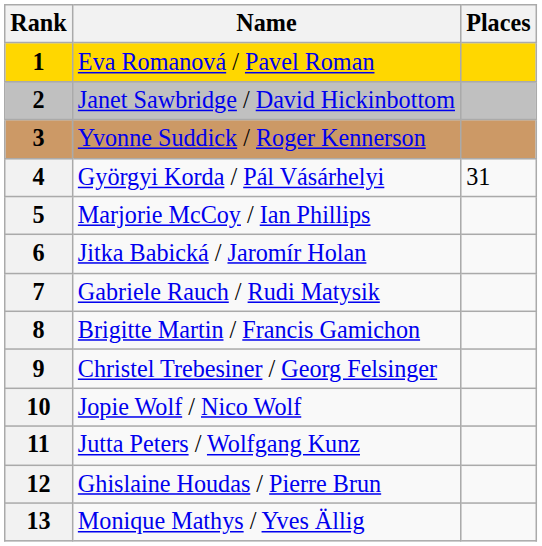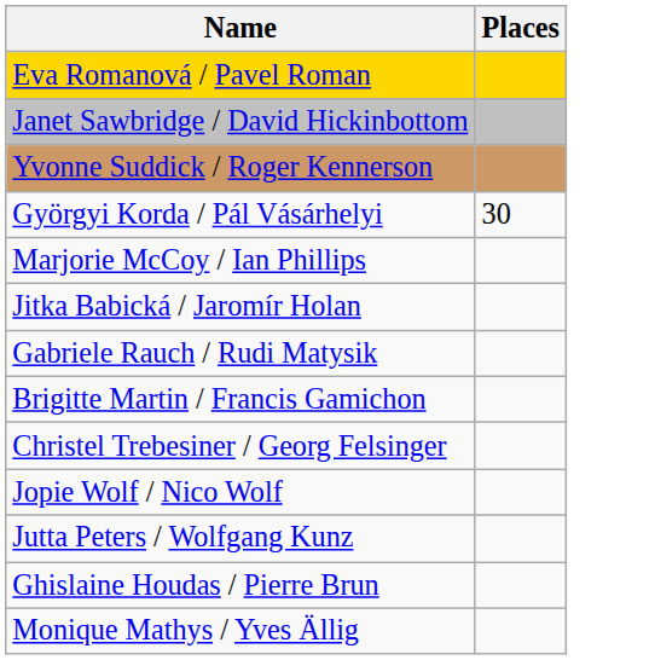 <table class="wikitable">
 <tr>
-<th>Rank</th>
 <th>Name</th>
 <th>Places</th>
 </tr>
 <tr bgcolor="gold">
-<td align="center"><strong>1</strong></td>
 <td> <a href='#'>Eva Romanová</a> / <a href='#'>Pavel Roman</a></td>
 <td></td>
 </tr>
 <tr bgcolor="silver">
-<td align="center"><strong>2</strong></td>
 <td> <a href='#'>Janet Sawbridge</a> / <a href='#'>David Hickinbottom</a></td>
 <td></td>
 </tr>
 <tr bgcolor="cc9966">
-<td align="center"><strong>3</strong></td>
 <td> <a href='#'>Yvonne Suddick</a> / <a href='#'>Roger Kennerson</a></td>
 <td></td>
 </tr>
 <tr>
-<th>4</th>
 <td> <a href='#'>Györgyi Korda</a> / <a href='#'>Pál Vásárhelyi</a></td>
-<td>31</td>
+<td>30</td>
 </tr>
 <tr>
-<th>5</th>
 <td> <a href='#'>Marjorie McCoy</a> / <a href='#'>Ian Phillips</a></td>
 <td></td>
 </tr>
 <tr>
-<th>6</th>
 <td> <a href='#'>Jitka Babická</a> / <a href='#'>Jaromír Holan</a></td>
 <td></td>
 </tr>
 <tr>
-<th>7</th>
 <td> <a href='#'>Gabriele Rauch</a> / <a href='#'>Rudi Matysik</a></td>
 <td></td>
 </tr>
 <tr>
-<th>8</th>
 <td> <a href='#'>Brigitte Martin</a> / <a href='#'>Francis Gamichon</a></td>
 <td></td>
 </tr>
 <tr>
-<th>9</th>
 <td> <a href='#'>Christel Trebesiner</a> / <a href='#'>Georg Felsinger</a></td>
 <td></td>
 </tr>
 <tr>
-<th>10</th>
 <td> <a href='#'>Jopie Wolf</a> / <a href='#'>Nico Wolf</a></td>
 <td></td>
 </tr>
 <tr>
-<th>11</th>
 <td> <a href='#'>Jutta Peters</a> / <a href='#'>Wolfgang Kunz</a></td>
 <td></td>
 </tr>
 <tr>
-<th>12</th>
 <td> <a href='#'>Ghislaine Houdas</a> / <a href='#'>Pierre Brun</a></td>
 <td></td>
 </tr>
 <tr>
-<th>13</th>
 <td> <a href='#'>Monique Mathys</a> / <a href='#'>Yves Ällig</a></td>
 <td></td>
 </tr>
 </table>
